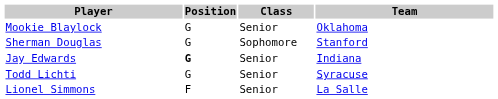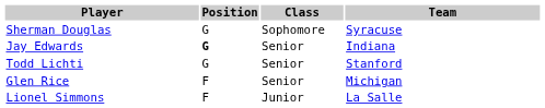 <table style="width:600px" "border:'1' 'solid' 'gray'">
 <tr>
 <th style="background:#CCCCCC;width:40%">Player</th>
 <th style="background:#CCCCCC;width:4%">Position</th>
 <th style="background:#CCCCCC;width:16%">Class</th>
 <th style="background:#CCCCCC;width:40%">Team</th>
 </tr>
 <tr>
-<td><a href='#'>Mookie Blaylock</a></td>
-<td>G</td>
-<td>Senior</td>
-<td><a href='#'>Oklahoma</a></td>
-</tr>
-<tr>
 <td><a href='#'>Sherman Douglas</a></td>
 <td>G</td>
 <td>Sophomore</td>
-<td><a href='#'>Stanford</a></td>
+<td><a href='#'>Syracuse</a></td>
 </tr>
 <tr>
 <td><a href='#'>Jay Edwards</a></td>
 <td><strong>G</strong></td>
 <td>Senior</td>
 <td><a href='#'>Indiana</a></td>
 </tr>
 <tr>
 <td><a href='#'>Todd Lichti</a></td>
 <td>G</td>
 <td>Senior</td>
-<td><a href='#'>Syracuse</a></td>
+<td><a href='#'>Stanford</a></td>
+</tr>
+<tr>
+<td><a href='#'>Glen Rice</a></td>
+<td>F</td>
+<td>Senior</td>
+<td><a href='#'>Michigan</a></td>
 </tr>
 <tr>
 <td><a href='#'>Lionel Simmons</a></td>
 <td>F</td>
-<td>Senior</td>
+<td>Junior</td>
 <td><a href='#'>La Salle</a></td>
 </tr>
 </table>
